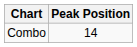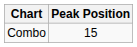 <table class="wikitable">
 <tr>
 <th>Chart</th>
 <th>Peak Position</th>
 </tr>
 <tr>
 <td>Combo</td>
-<td style="text-align:center;">14</td>
+<td style="text-align:center;">15</td>
 </tr>
 </table>
